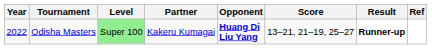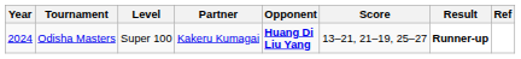 <table class="sortable wikitable" style="font-size: 90%;">
 <tr>
 <th>Year</th>
 <th>Tournament</th>
 <th>Level</th>
 <th>Partner</th>
 <th>Opponent</th>
 <th>Score</th>
 <th>Result</th>
 <th>Ref</th>
 </tr>
 <tr>
-<td align="center"><a href='#'>2022</a></td>
+<td align="center"><a href='#'>2024</a></td>
 <td align="left"><a href='#'>Odisha Masters</a></td>
-<td align="left" style="background: lightgreen;">Super 100</td>
+<td align="left">Super 100</td>
 <td align="left"> <a href='#'>Kakeru Kumagai</a></td>
 <td align="left"><strong> <a href='#'>Huang Di</a><br> <a href='#'>Liu Yang</a></strong></td>
 <td align="left">13–21, 21–19, 25–27</td>
 <td style="text-align:left; background:white"> <strong>Runner-up</strong></td>
 <td style="text-align:center; background:white"></td>
 </tr>
 </table>
